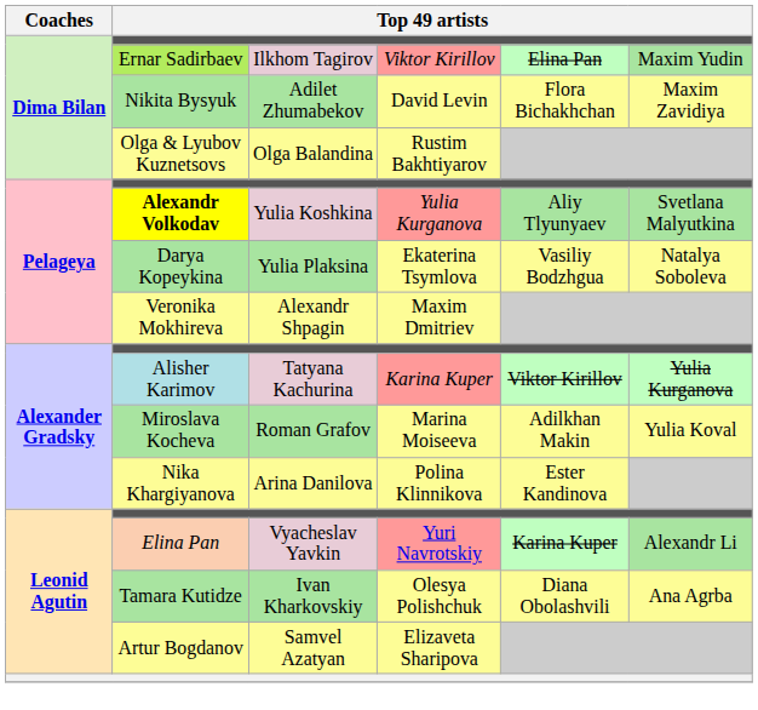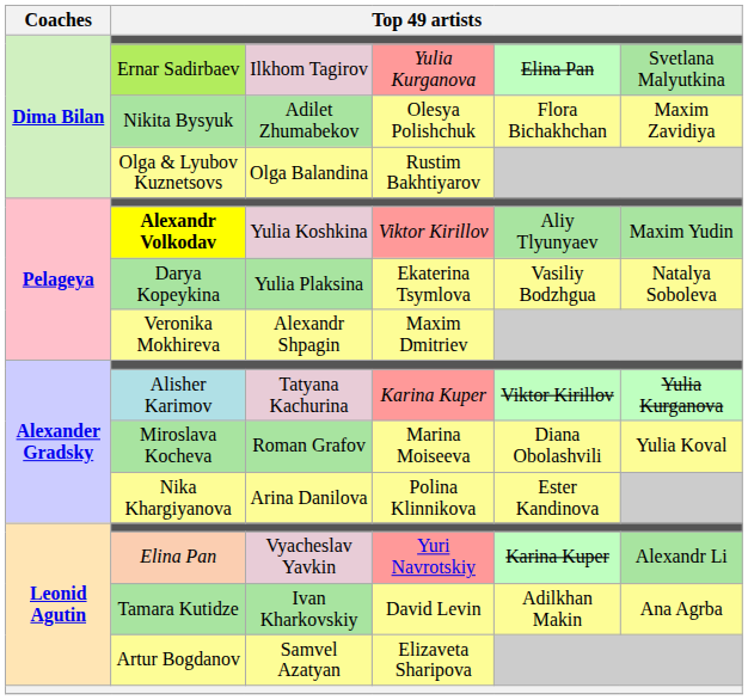 <table class="wikitable" style="text-align:center; width:100%;">
 <tr>
 <th width="10%">Coaches</th>
 <th width="90%" colspan=5>Top 49 artists</th>
 </tr>
 <tr>
 <th rowspan=4 style="background:#d0f0c0"><a href='#'>Dima Bilan</a></th>
 <td colspan=5 style="background:#555555;"></td>
 </tr>
 <tr>
 <td width="14%" style="background:#B2EC5D;">Ernar Sadirbaev</td>
 <td width="14%" style="background:#E8CCD7;">Ilkhom Tagirov</td>
-<td style="background:#FF9999;"><em>Viktor Kirillov</em></td>
+<td width="14%" style="background:#FF9999;"><em>Yulia Kurganova</em></td>
 <td width="14%" style="background:#BFFFC0;"><s>Elina Pan</s></td>
-<td width="14%"  style="background:#A8E4A0;">Maxim Yudin</td>
+<td style="background:#A8E4A0;">Svetlana Malyutkina</td>
 </tr>
 <tr>
 <td style="background:#A8E4A0;">Nikita Bysyuk</td>
 <td style="background:#A8E4A0;">Adilet Zhumabekov</td>
-<td style="background:#FDFD96;">David Levin</td>
+<td style="background:#FDFD96;">Olesya Polishchuk</td>
 <td style="background:#FDFD96;">Flora Bichakhchan</td>
 <td style="background:#FDFD96;">Maxim Zavidiya</td>
 </tr>
 <tr>
 <td style="background:#FDFD96;">Olga & Lyubov Kuznetsovs</td>
 <td style="background:#FDFD96;">Olga Balandina</td>
 <td style="background:#FDFD96;">Rustim Bakhtiyarov</td>
 <td colspan=2 style="background:#ccc;"></td>
 </tr>
 <tr>
 <th rowspan=4 style="background:pink;"><a href='#'>Pelageya</a></th>
 <td colspan=5 style="background:#555555;"></td>
 </tr>
 <tr>
 <td style="background:yellow;"><strong>Alexandr  Volkodav</strong></td>
 <td style="background:#E8CCD7;">Yulia Koshkina</td>
-<td width="14%" style="background:#FF9999;"><em>Yulia Kurganova</em></td>
+<td style="background:#FF9999;"><em>Viktor Kirillov</em></td>
 <td style="background:#A8E4A0;">Aliy Tlyunyaev</td>
-<td style="background:#A8E4A0;">Svetlana Malyutkina</td>
+<td width="14%"  style="background:#A8E4A0;">Maxim Yudin</td>
 </tr>
 <tr>
 <td style="background:#A8E4A0;">Darya Kopeykina</td>
 <td style="background:#A8E4A0;">Yulia Plaksina</td>
 <td style="background:#FDFD96;">Ekaterina Tsymlova</td>
 <td style="background:#FDFD96;">Vasiliy Bodzhgua</td>
 <td style="background:#FDFD96;">Natalya Soboleva</td>
 </tr>
 <tr>
 <td style="background:#FDFD96;">Veronika Mokhireva</td>
 <td style="background:#FDFD96;">Alexandr Shpagin</td>
 <td style="background:#FDFD96;">Maxim Dmitriev</td>
 <td colspan=2 style="background:#ccc;"></td>
 </tr>
 <tr>
 <th rowspan=4 style="background:#ccf;"><a href='#'>Alexander Gradsky</a></th>
 <td colspan=5 style="background:#555555;"></td>
 </tr>
 <tr>
 <td style="background:#B0E0E6;">Alisher Karimov</td>
 <td style="background:#E8CCD7;">Tatyana Kachurina</td>
 <td style="background:#FF9999;"><em>Karina Kuper</em></td>
 <td style="background:#BFFFC0;"><s>Viktor Kirillov</s></td>
 <td style="background:#BFFFC0;"><s>Yulia Kurganova</s></td>
 </tr>
 <tr>
 <td style="background:#A8E4A0;">Miroslava Kocheva</td>
 <td style="background:#A8E4A0;">Roman Grafov</td>
 <td style="background:#FDFD96;">Marina Moiseeva</td>
-<td style="background:#FDFD96;">Adilkhan Makin</td>
+<td style="background:#FDFD96;">Diana Obolashvili</td>
 <td style="background:#FDFD96;">Yulia Koval</td>
 </tr>
 <tr>
 <td style="background:#FDFD96;">Nika Khargiyanova</td>
 <td style="background:#FDFD96;">Arina Danilova</td>
 <td style="background:#FDFD96;">Polina Klinnikova</td>
 <td style="background:#FDFD96;">Ester Kandinova</td>
 <td colspan=2 style="background:#ccc;"></td>
 </tr>
 <tr>
 <th rowspan=4 style="background:#ffe5b4;"><a href='#'>Leonid Agutin</a></th>
 <td colspan=5 style="background:#555555;"></td>
 </tr>
 <tr>
 <td style="background:#FBCEB1;"><em>Elina Pan</em></td>
 <td style="background:#E8CCD7;">Vyacheslav Yavkin</td>
 <td style="background:#FF9999;"><a href='#'>Yuri Navrotskiy</a></td>
 <td style="background:#BFFFC0;"><s>Karina Kuper</s></td>
 <td style="background:#A8E4A0;">Alexandr Li</td>
 </tr>
 <tr>
 <td style="background:#A8E4A0;">Tamara Kutidze</td>
 <td style="background:#A8E4A0;">Ivan Kharkovskiy</td>
-<td style="background:#FDFD96;">Olesya Polishchuk</td>
-<td style="background:#FDFD96;">Diana Obolashvili</td>
+<td style="background:#FDFD96;">David Levin</td>
+<td style="background:#FDFD96;">Adilkhan Makin</td>
 <td style="background:#FDFD96;">Ana Agrba</td>
 </tr>
 <tr>
 <td style="background:#FDFD96;">Artur Bogdanov</td>
 <td style="background:#FDFD96;">Samvel Azatyan</td>
 <td style="background:#FDFD96;">Elizaveta Sharipova</td>
 <td colspan=2 style="background:#ccc;"></td>
 </tr>
 <tr>
 <th style="font-size:90%; line-height:12px;" colspan="7"></th>
 </tr>
 <tr>
 </tr>
 </table>
